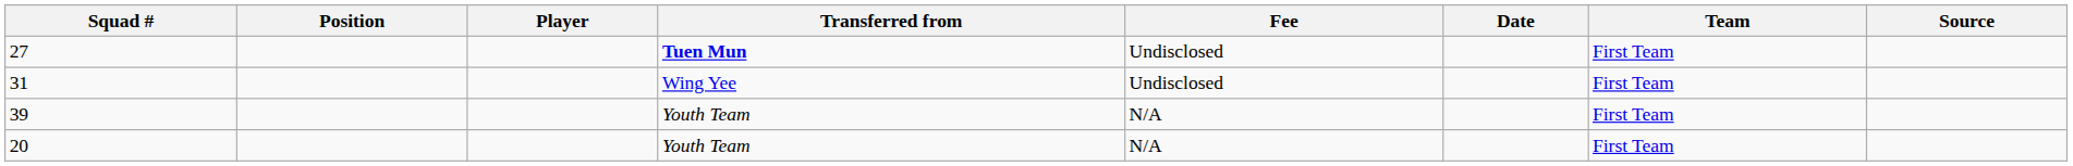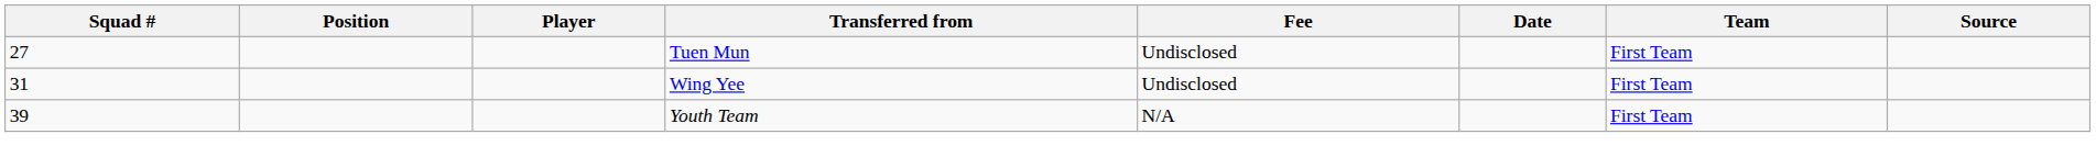 <table width=83% class="wikitable sortable" style="text-align:center; font-size:95%; text-align:left">
 <tr>
 <th><strong>Squad #</strong></th>
 <th><strong>Position </strong></th>
 <th><strong>Player </strong></th>
 <th><strong>Transferred from</strong></th>
 <th><strong>Fee </strong></th>
 <th><strong>Date </strong></th>
 <th><strong>Team</strong></th>
 <th><strong>Source</strong></th>
 </tr>
 <tr>
 <td>27</td>
 <td></td>
 <td></td>
-<td><strong><a href='#'>Tuen Mun</a></strong></td>
+<td><a href='#'>Tuen Mun</a></td>
 <td>Undisclosed</td>
 <td></td>
 <td><a href='#'>First Team</a></td>
 <td></td>
 </tr>
 <tr>
 <td>31</td>
 <td></td>
 <td></td>
 <td><a href='#'>Wing Yee</a></td>
 <td>Undisclosed</td>
 <td></td>
 <td><a href='#'>First Team</a></td>
 <td></td>
 </tr>
 <tr>
 <td>39</td>
 <td></td>
 <td></td>
 <td><em>Youth Team</em></td>
 <td>N/A</td>
 <td></td>
 <td><a href='#'>First Team</a></td>
 <td></td>
 </tr>
-<tr>
-<td>20</td>
-<td></td>
-<td></td>
-<td><em>Youth Team</em></td>
-<td>N/A</td>
-<td></td>
-<td><a href='#'>First Team</a></td>
-<td></td>
-</tr>
 </table>
